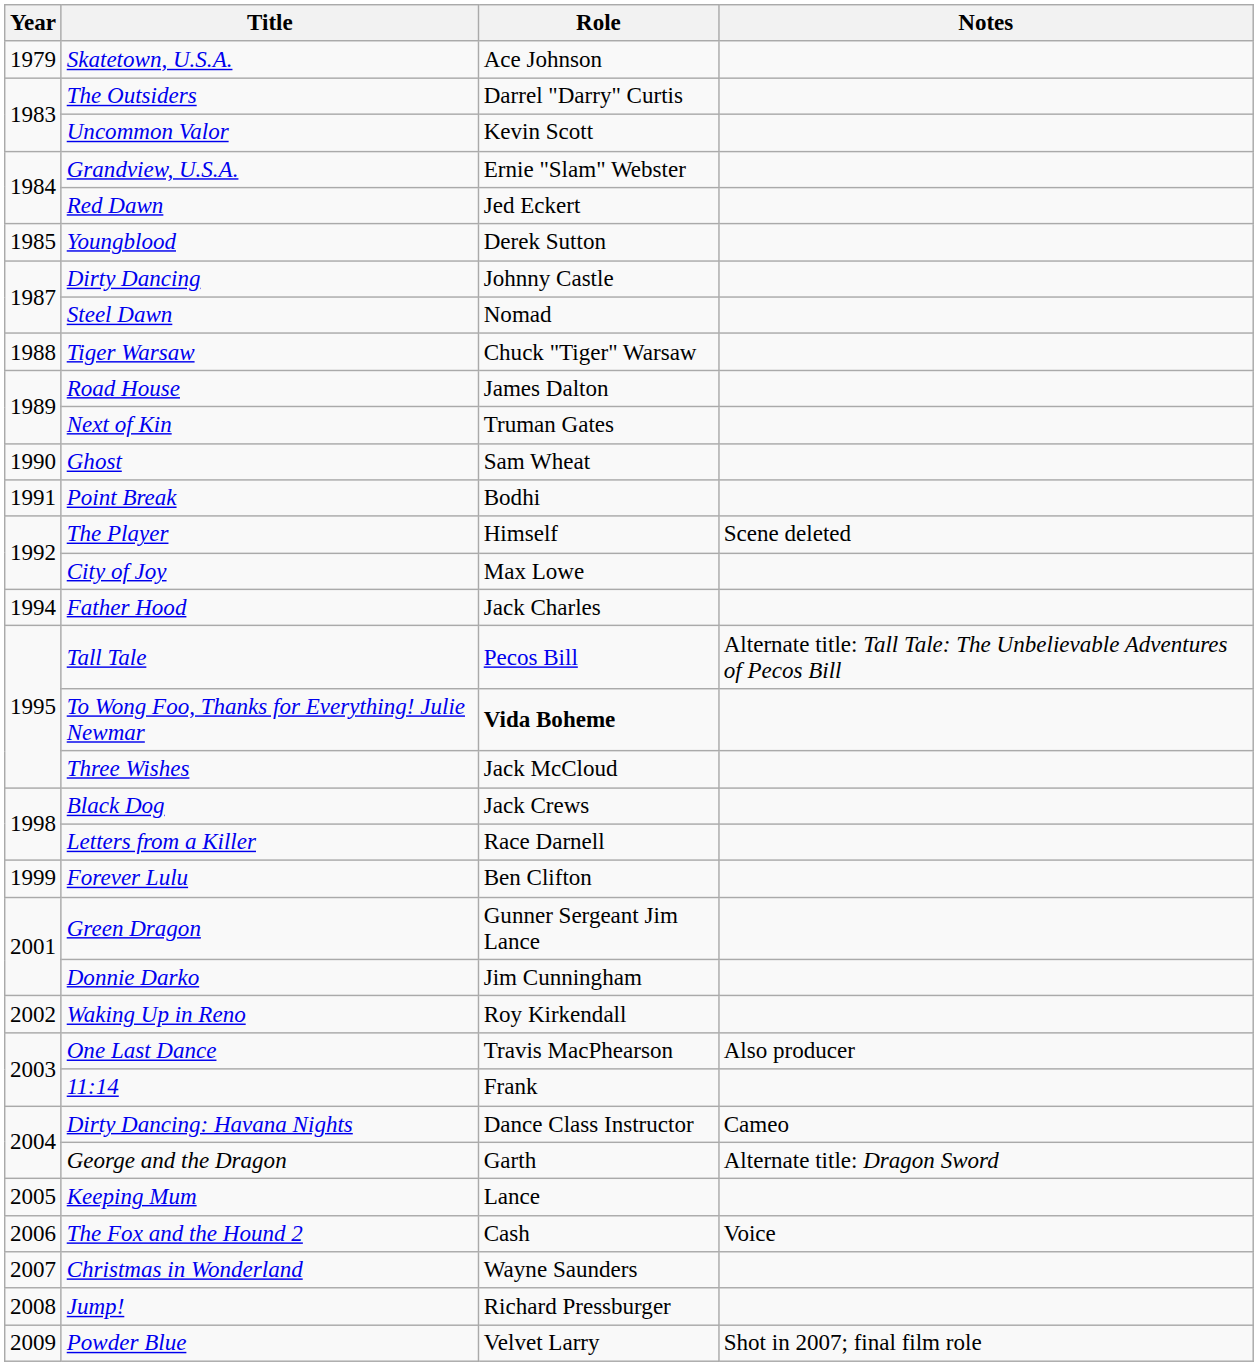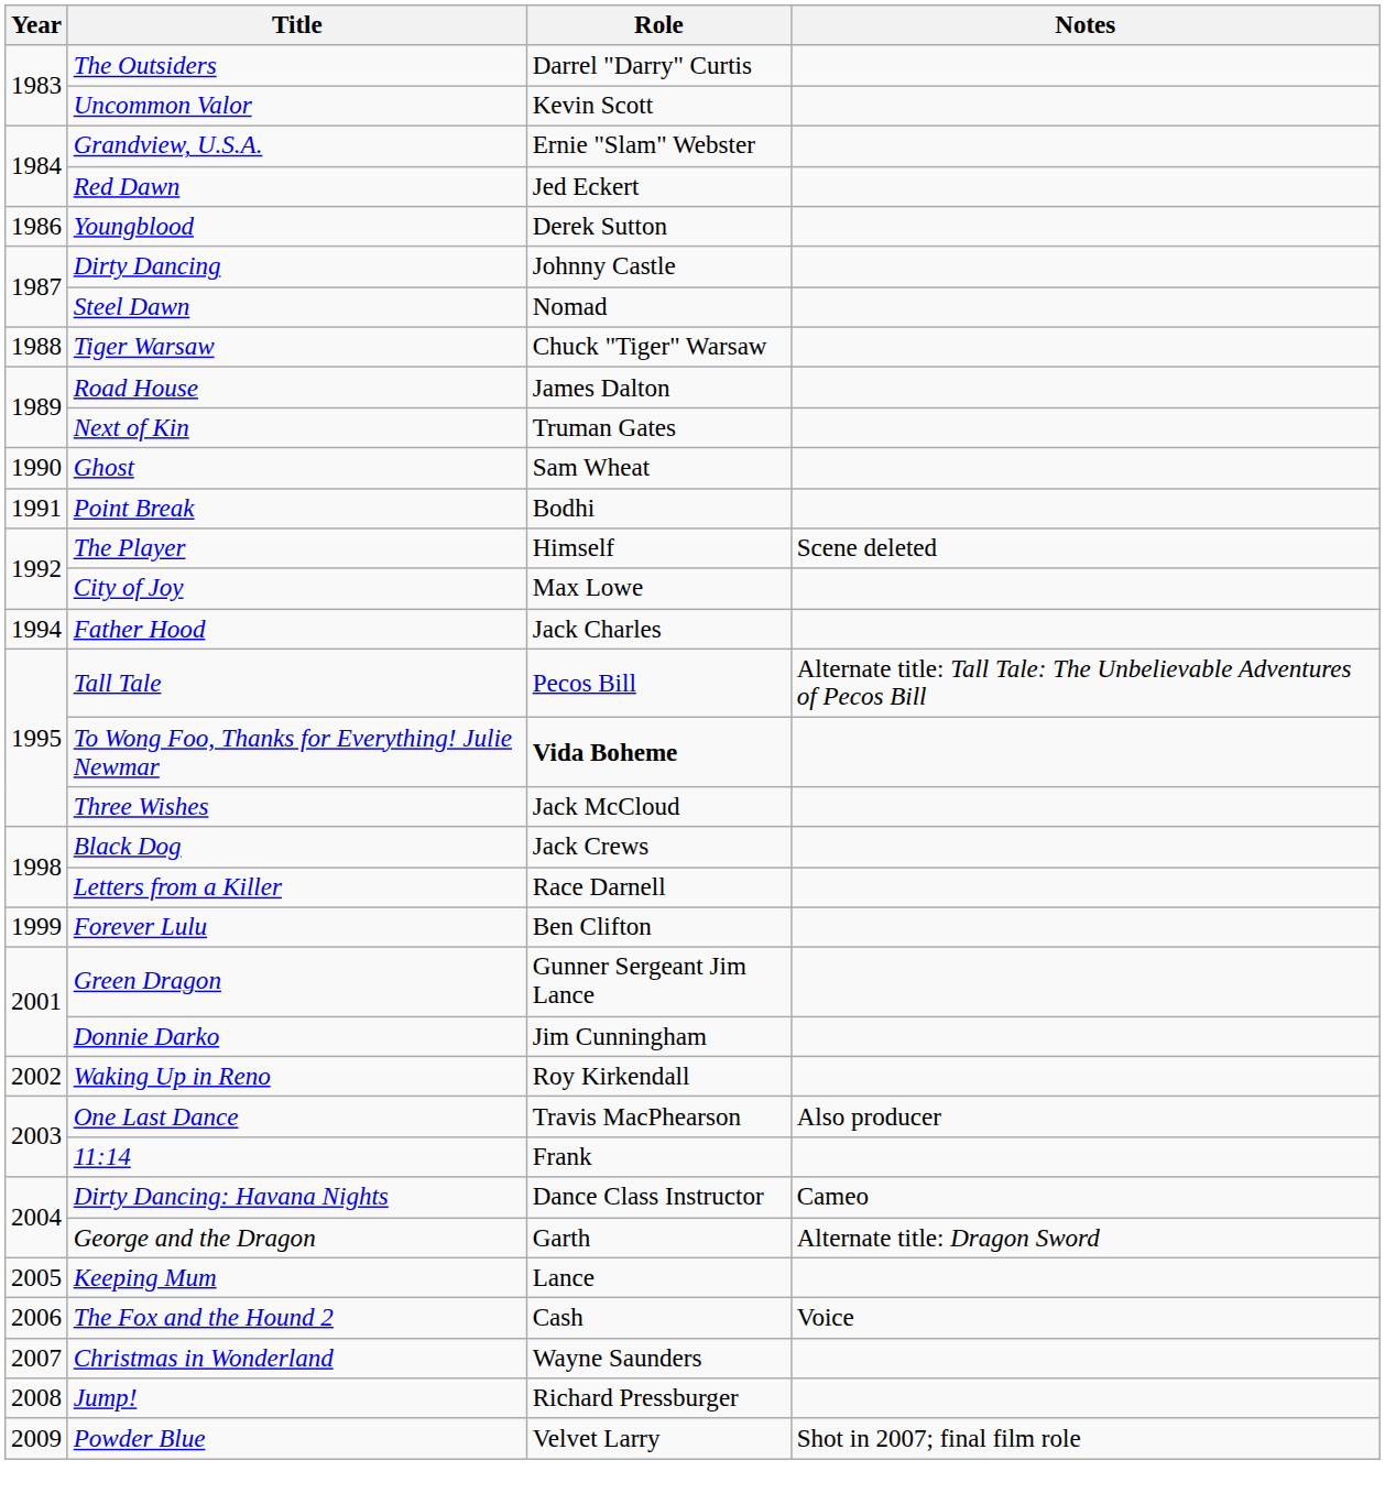 <table class="wikitable sortable">
 <tr>
 <th scope="col">Year</th>
 <th scope="col">Title</th>
 <th scope="col">Role</th>
 <th scope="col" class="unsortable">Notes</th>
-</tr>
-<tr>
-<td>1979</td>
-<td><em><a href='#'>Skatetown, U.S.A.</a></em></td>
-<td>Ace Johnson</td>
-<td></td>
 </tr>
 <tr>
 <td rowspan=2>1983</td>
 <td><em><a href='#'>The Outsiders</a></em></td>
 <td>Darrel "Darry" Curtis</td>
 <td></td>
 </tr>
 <tr>
 <td><em><a href='#'>Uncommon Valor</a></em></td>
 <td>Kevin Scott</td>
 <td></td>
 </tr>
 <tr>
 <td rowspan=2>1984</td>
 <td><em><a href='#'>Grandview, U.S.A.</a></em></td>
 <td>Ernie "Slam" Webster</td>
 <td></td>
 </tr>
 <tr>
 <td><em><a href='#'>Red Dawn</a></em></td>
 <td>Jed Eckert</td>
 <td></td>
 </tr>
 <tr>
-<td>1985</td>
+<td>1986</td>
 <td><em><a href='#'>Youngblood</a></em></td>
 <td>Derek Sutton</td>
 <td></td>
 </tr>
 <tr>
 <td rowspan=2>1987</td>
 <td><em><a href='#'>Dirty Dancing</a></em></td>
 <td>Johnny Castle</td>
 <td></td>
 </tr>
 <tr>
 <td><em><a href='#'>Steel Dawn</a></em></td>
 <td>Nomad</td>
 <td></td>
 </tr>
 <tr>
 <td>1988</td>
 <td><em><a href='#'>Tiger Warsaw</a></em></td>
 <td>Chuck "Tiger" Warsaw</td>
 <td></td>
 </tr>
 <tr>
 <td rowspan=2>1989</td>
 <td><em><a href='#'>Road House</a></em></td>
 <td>James Dalton</td>
 <td></td>
 </tr>
 <tr>
 <td><em><a href='#'>Next of Kin</a></em></td>
 <td>Truman Gates</td>
 <td></td>
 </tr>
 <tr>
 <td>1990</td>
 <td><em><a href='#'>Ghost</a></em></td>
 <td>Sam Wheat</td>
 <td></td>
 </tr>
 <tr>
 <td>1991</td>
 <td><em><a href='#'>Point Break</a></em></td>
 <td>Bodhi</td>
 <td></td>
 </tr>
 <tr>
 <td rowspan=2>1992</td>
 <td><em><a href='#'>The Player</a></em></td>
 <td>Himself</td>
 <td>Scene deleted</td>
 </tr>
 <tr>
 <td><em><a href='#'>City of Joy</a></em></td>
 <td>Max Lowe</td>
 <td></td>
 </tr>
 <tr>
 <td>1994</td>
 <td><em><a href='#'>Father Hood</a></em></td>
 <td>Jack Charles</td>
 <td></td>
 </tr>
 <tr>
 <td rowspan=3>1995</td>
 <td><em><a href='#'>Tall Tale</a></em></td>
 <td><a href='#'>Pecos Bill</a></td>
 <td>Alternate title: <em>Tall Tale: The Unbelievable Adventures of Pecos Bill</em></td>
 </tr>
 <tr>
 <td><em><a href='#'>To Wong Foo, Thanks for Everything! Julie Newmar</a></em></td>
 <td><strong>Vida Boheme</strong></td>
 <td></td>
 </tr>
 <tr>
 <td><em><a href='#'>Three Wishes</a></em></td>
 <td>Jack McCloud</td>
 <td></td>
 </tr>
 <tr>
 <td rowspan=2>1998</td>
 <td><em><a href='#'>Black Dog</a></em></td>
 <td>Jack Crews</td>
 <td></td>
 </tr>
 <tr>
 <td><em><a href='#'>Letters from a Killer</a></em></td>
 <td>Race Darnell</td>
 <td></td>
 </tr>
 <tr>
 <td>1999</td>
 <td><em><a href='#'>Forever Lulu</a></em></td>
 <td>Ben Clifton</td>
 <td></td>
 </tr>
 <tr>
 <td rowspan=2>2001</td>
 <td><em><a href='#'>Green Dragon</a></em></td>
 <td>Gunner Sergeant Jim Lance</td>
 <td></td>
 </tr>
 <tr>
 <td><em><a href='#'>Donnie Darko</a></em></td>
 <td>Jim Cunningham</td>
 <td></td>
 </tr>
 <tr>
 <td>2002</td>
 <td><em><a href='#'>Waking Up in Reno</a></em></td>
 <td>Roy Kirkendall</td>
 <td></td>
 </tr>
 <tr>
 <td rowspan=2>2003</td>
 <td><em><a href='#'>One Last Dance</a></em></td>
 <td>Travis MacPhearson</td>
 <td>Also producer</td>
 </tr>
 <tr>
 <td><em><a href='#'>11:14</a></em></td>
 <td>Frank</td>
 <td></td>
 </tr>
 <tr>
 <td rowspan=2>2004</td>
 <td><em><a href='#'>Dirty Dancing: Havana Nights</a></em></td>
 <td>Dance Class Instructor</td>
 <td>Cameo</td>
 </tr>
 <tr>
 <td><em>George and the Dragon</em></td>
 <td>Garth</td>
 <td>Alternate title: <em>Dragon Sword</em></td>
 </tr>
 <tr>
 <td>2005</td>
 <td><em><a href='#'>Keeping Mum</a></em></td>
 <td>Lance</td>
 <td></td>
 </tr>
 <tr>
 <td>2006</td>
 <td><em><a href='#'>The Fox and the Hound 2</a></em></td>
 <td>Cash</td>
 <td>Voice</td>
 </tr>
 <tr>
 <td>2007</td>
 <td><em><a href='#'>Christmas in Wonderland</a></em></td>
 <td>Wayne Saunders</td>
 <td></td>
 </tr>
 <tr>
 <td>2008</td>
 <td><em><a href='#'>Jump!</a></em></td>
 <td>Richard Pressburger</td>
 <td></td>
 </tr>
 <tr>
 <td>2009</td>
 <td><em><a href='#'>Powder Blue</a></em></td>
 <td>Velvet Larry</td>
 <td>Shot in 2007; final film role</td>
 </tr>
 </table>
